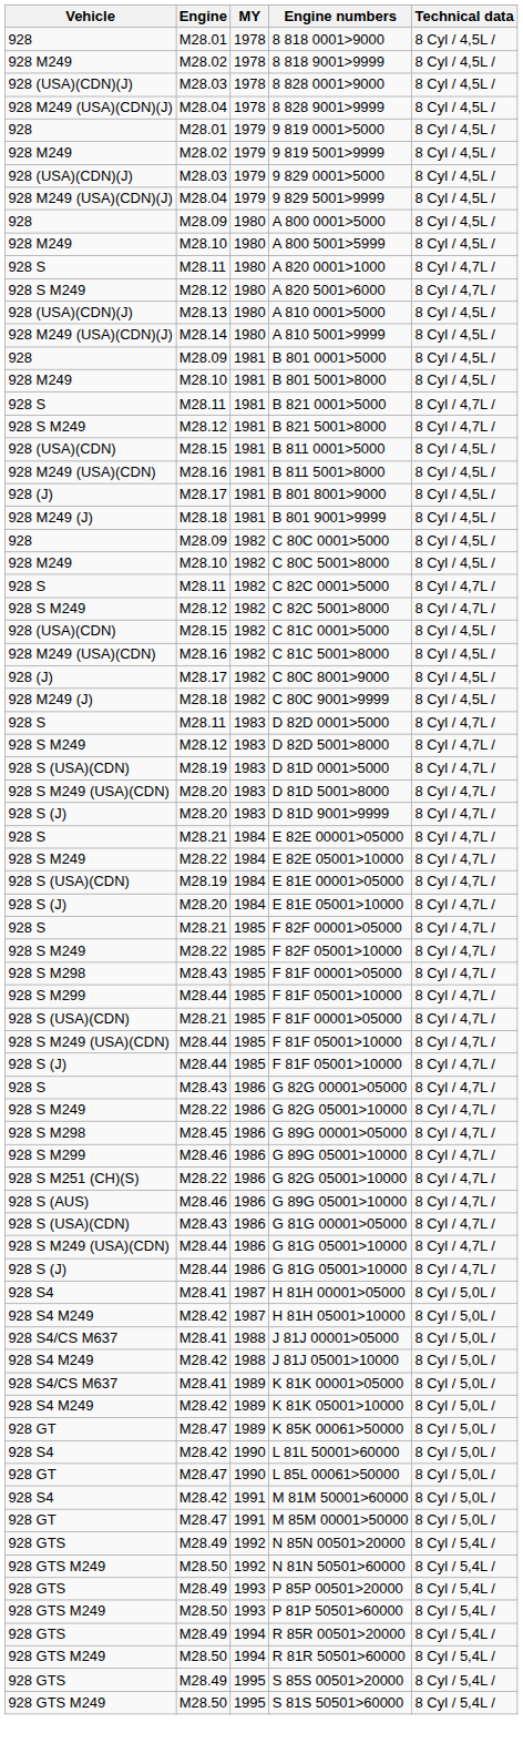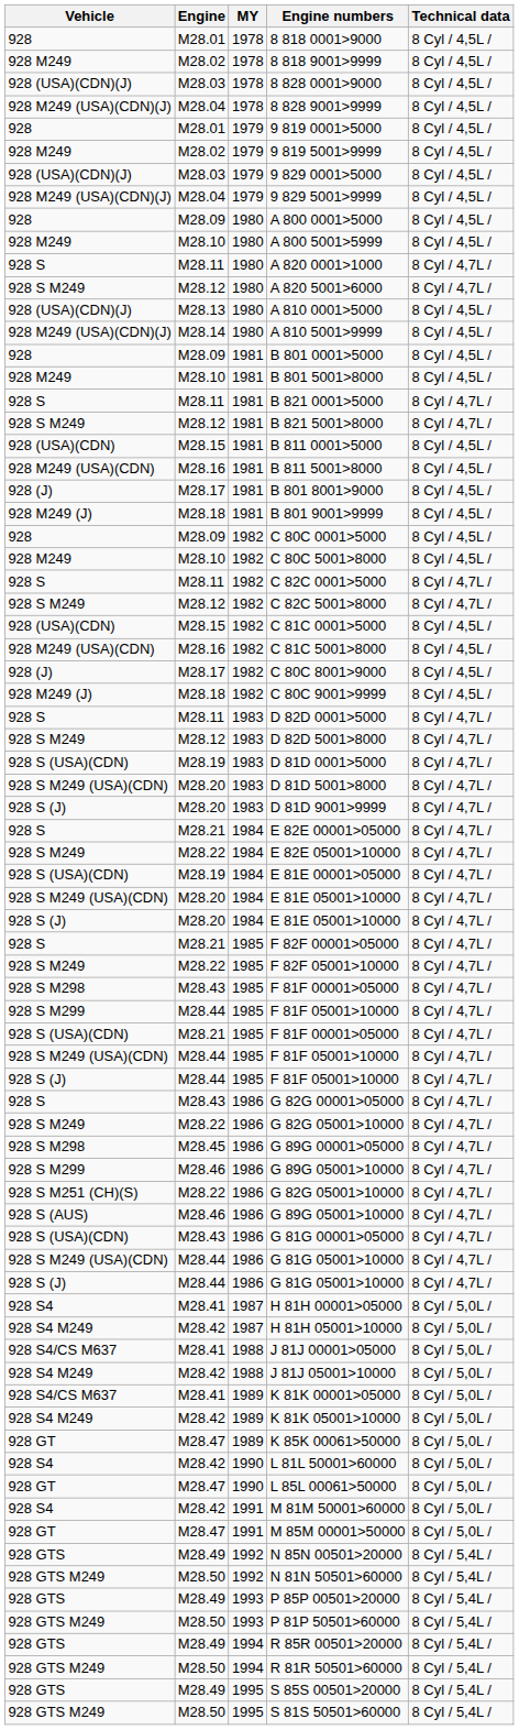 <table class="wikitable">
 <tr>
 <th>Vehicle</th>
 <th>Engine</th>
 <th>MY</th>
 <th>Engine numbers</th>
 <th>Technical data</th>
 </tr>
 <tr>
 <td>928</td>
 <td>M28.01</td>
 <td>1978</td>
 <td>8 818 0001>9000</td>
 <td>8 Cyl / 4,5L / </td>
 </tr>
 <tr>
 <td>928 M249</td>
 <td>M28.02</td>
 <td>1978</td>
 <td>8 818 9001>9999</td>
 <td>8 Cyl / 4,5L / </td>
 </tr>
 <tr>
 <td>928 (USA)(CDN)(J)</td>
 <td>M28.03</td>
 <td>1978</td>
 <td>8 828 0001>9000</td>
 <td>8 Cyl / 4,5L / </td>
 </tr>
 <tr>
 <td>928 M249 (USA)(CDN)(J)</td>
 <td>M28.04</td>
 <td>1978</td>
 <td>8 828 9001>9999</td>
 <td>8 Cyl / 4,5L / </td>
 </tr>
 <tr>
 <td>928</td>
 <td>M28.01</td>
 <td>1979</td>
 <td>9 819 0001>5000</td>
 <td>8 Cyl / 4,5L / </td>
 </tr>
 <tr>
 <td>928 M249</td>
 <td>M28.02</td>
 <td>1979</td>
 <td>9 819 5001>9999</td>
 <td>8 Cyl / 4,5L / </td>
 </tr>
 <tr>
 <td>928 (USA)(CDN)(J)</td>
 <td>M28.03</td>
 <td>1979</td>
 <td>9 829 0001>5000</td>
 <td>8 Cyl / 4,5L / </td>
 </tr>
 <tr>
 <td>928 M249 (USA)(CDN)(J)</td>
 <td>M28.04</td>
 <td>1979</td>
 <td>9 829 5001>9999</td>
 <td>8 Cyl / 4,5L / </td>
 </tr>
 <tr>
 <td>928</td>
 <td>M28.09</td>
 <td>1980</td>
 <td>A 800 0001>5000</td>
 <td>8 Cyl / 4,5L / </td>
 </tr>
 <tr>
 <td>928 M249</td>
 <td>M28.10</td>
 <td>1980</td>
 <td>A 800 5001>5999</td>
 <td>8 Cyl / 4,5L / </td>
 </tr>
 <tr>
 <td>928 S</td>
 <td>M28.11</td>
 <td>1980</td>
 <td>A 820 0001>1000</td>
 <td>8 Cyl / 4,7L / </td>
 </tr>
 <tr>
 <td>928 S M249</td>
 <td>M28.12</td>
 <td>1980</td>
 <td>A 820 5001>6000</td>
 <td>8 Cyl / 4,7L / </td>
 </tr>
 <tr>
 <td>928 (USA)(CDN)(J)</td>
 <td>M28.13</td>
 <td>1980</td>
 <td>A 810 0001>5000</td>
 <td>8 Cyl / 4,5L / </td>
 </tr>
 <tr>
 <td>928 M249 (USA)(CDN)(J)</td>
 <td>M28.14</td>
 <td>1980</td>
 <td>A 810 5001>9999</td>
 <td>8 Cyl / 4,5L / </td>
 </tr>
 <tr>
 <td>928</td>
 <td>M28.09</td>
 <td>1981</td>
 <td>B 801 0001>5000</td>
 <td>8 Cyl / 4,5L / </td>
 </tr>
 <tr>
 <td>928 M249</td>
 <td>M28.10</td>
 <td>1981</td>
 <td>B 801 5001>8000</td>
 <td>8 Cyl / 4,5L / </td>
 </tr>
 <tr>
 <td>928 S</td>
 <td>M28.11</td>
 <td>1981</td>
 <td>B 821 0001>5000</td>
 <td>8 Cyl / 4,7L / </td>
 </tr>
 <tr>
 <td>928 S M249</td>
 <td>M28.12</td>
 <td>1981</td>
 <td>B 821 5001>8000</td>
 <td>8 Cyl / 4,7L / </td>
 </tr>
 <tr>
 <td>928 (USA)(CDN)</td>
 <td>M28.15</td>
 <td>1981</td>
 <td>B 811 0001>5000</td>
 <td>8 Cyl / 4,5L / </td>
 </tr>
 <tr>
 <td>928 M249 (USA)(CDN)</td>
 <td>M28.16</td>
 <td>1981</td>
 <td>B 811 5001>8000</td>
 <td>8 Cyl / 4,5L / </td>
 </tr>
 <tr>
 <td>928 (J)</td>
 <td>M28.17</td>
 <td>1981</td>
 <td>B 801 8001>9000</td>
 <td>8 Cyl / 4,5L / </td>
 </tr>
 <tr>
 <td>928 M249 (J)</td>
 <td>M28.18</td>
 <td>1981</td>
 <td>B 801 9001>9999</td>
 <td>8 Cyl / 4,5L / </td>
 </tr>
 <tr>
 <td>928</td>
 <td>M28.09</td>
 <td>1982</td>
 <td>C 80C 0001>5000</td>
 <td>8 Cyl / 4,5L / </td>
 </tr>
 <tr>
 <td>928 M249</td>
 <td>M28.10</td>
 <td>1982</td>
 <td>C 80C 5001>8000</td>
 <td>8 Cyl / 4,5L / </td>
 </tr>
 <tr>
 <td>928 S</td>
 <td>M28.11</td>
 <td>1982</td>
 <td>C 82C 0001>5000</td>
 <td>8 Cyl / 4,7L / </td>
 </tr>
 <tr>
 <td>928 S M249</td>
 <td>M28.12</td>
 <td>1982</td>
 <td>C 82C 5001>8000</td>
 <td>8 Cyl / 4,7L / </td>
 </tr>
 <tr>
 <td>928 (USA)(CDN)</td>
 <td>M28.15</td>
 <td>1982</td>
 <td>C 81C 0001>5000</td>
 <td>8 Cyl / 4,5L / </td>
 </tr>
 <tr>
 <td>928 M249 (USA)(CDN)</td>
 <td>M28.16</td>
 <td>1982</td>
 <td>C 81C 5001>8000</td>
 <td>8 Cyl / 4,5L / </td>
 </tr>
 <tr>
 <td>928 (J)</td>
 <td>M28.17</td>
 <td>1982</td>
 <td>C 80C 8001>9000</td>
 <td>8 Cyl / 4,5L / </td>
 </tr>
 <tr>
 <td>928 M249 (J)</td>
 <td>M28.18</td>
 <td>1982</td>
 <td>C 80C 9001>9999</td>
 <td>8 Cyl / 4,5L / </td>
 </tr>
 <tr>
 <td>928 S</td>
 <td>M28.11</td>
 <td>1983</td>
 <td>D 82D 0001>5000</td>
 <td>8 Cyl / 4,7L / </td>
 </tr>
 <tr>
 <td>928 S M249</td>
 <td>M28.12</td>
 <td>1983</td>
 <td>D 82D 5001>8000</td>
 <td>8 Cyl / 4,7L / </td>
 </tr>
 <tr>
 <td>928 S (USA)(CDN)</td>
 <td>M28.19</td>
 <td>1983</td>
 <td>D 81D 0001>5000</td>
 <td>8 Cyl / 4,7L / </td>
 </tr>
 <tr>
 <td>928 S M249 (USA)(CDN)</td>
 <td>M28.20</td>
 <td>1983</td>
 <td>D 81D 5001>8000</td>
 <td>8 Cyl / 4,7L / </td>
 </tr>
 <tr>
 <td>928 S (J)</td>
 <td>M28.20</td>
 <td>1983</td>
 <td>D 81D 9001>9999</td>
 <td>8 Cyl / 4,7L / </td>
 </tr>
 <tr>
 <td>928 S</td>
 <td>M28.21</td>
 <td>1984</td>
 <td>E 82E 00001>05000</td>
 <td>8 Cyl / 4,7L / </td>
 </tr>
 <tr>
 <td>928 S M249</td>
 <td>M28.22</td>
 <td>1984</td>
 <td>E 82E 05001>10000</td>
 <td>8 Cyl / 4,7L / </td>
 </tr>
 <tr>
 <td>928 S (USA)(CDN)</td>
 <td>M28.19</td>
 <td>1984</td>
 <td>E 81E 00001>05000</td>
 <td>8 Cyl / 4,7L / </td>
 </tr>
 <tr>
+<td>928 S M249 (USA)(CDN)</td>
+<td>M28.20</td>
+<td>1984</td>
+<td>E 81E 05001>10000</td>
+<td>8 Cyl / 4,7L / </td>
+</tr>
+<tr>
 <td>928 S (J)</td>
 <td>M28.20</td>
 <td>1984</td>
 <td>E 81E 05001>10000</td>
 <td>8 Cyl / 4,7L / </td>
 </tr>
 <tr>
 <td>928 S</td>
 <td>M28.21</td>
 <td>1985</td>
 <td>F 82F 00001>05000</td>
 <td>8 Cyl / 4,7L / </td>
 </tr>
 <tr>
 <td>928 S M249</td>
 <td>M28.22</td>
 <td>1985</td>
 <td>F 82F 05001>10000</td>
 <td>8 Cyl / 4,7L / </td>
 </tr>
 <tr>
 <td>928 S M298</td>
 <td>M28.43</td>
 <td>1985</td>
 <td>F 81F 00001>05000</td>
 <td>8 Cyl / 4,7L / </td>
 </tr>
 <tr>
 <td>928 S M299</td>
 <td>M28.44</td>
 <td>1985</td>
 <td>F 81F 05001>10000</td>
 <td>8 Cyl / 4,7L / </td>
 </tr>
 <tr>
 <td>928 S (USA)(CDN)</td>
 <td>M28.21</td>
 <td>1985</td>
 <td>F 81F 00001>05000</td>
 <td>8 Cyl / 4,7L / </td>
 </tr>
 <tr>
 <td>928 S M249 (USA)(CDN)</td>
 <td>M28.44</td>
 <td>1985</td>
 <td>F 81F 05001>10000</td>
 <td>8 Cyl / 4,7L / </td>
 </tr>
 <tr>
 <td>928 S (J)</td>
 <td>M28.44</td>
 <td>1985</td>
 <td>F 81F 05001>10000</td>
 <td>8 Cyl / 4,7L / </td>
 </tr>
 <tr>
 <td>928 S</td>
 <td>M28.43</td>
 <td>1986</td>
 <td>G 82G 00001>05000</td>
 <td>8 Cyl / 4,7L / </td>
 </tr>
 <tr>
 <td>928 S M249</td>
 <td>M28.22</td>
 <td>1986</td>
 <td>G 82G 05001>10000</td>
 <td>8 Cyl / 4,7L / </td>
 </tr>
 <tr>
 <td>928 S M298</td>
 <td>M28.45</td>
 <td>1986</td>
 <td>G 89G 00001>05000</td>
 <td>8 Cyl / 4,7L / </td>
 </tr>
 <tr>
 <td>928 S M299</td>
 <td>M28.46</td>
 <td>1986</td>
 <td>G 89G 05001>10000</td>
 <td>8 Cyl / 4,7L / </td>
 </tr>
 <tr>
 <td>928 S M251 (CH)(S)</td>
 <td>M28.22</td>
 <td>1986</td>
 <td>G 82G 05001>10000</td>
 <td>8 Cyl / 4,7L / </td>
 </tr>
 <tr>
 <td>928 S (AUS)</td>
 <td>M28.46</td>
 <td>1986</td>
 <td>G 89G 05001>10000</td>
 <td>8 Cyl / 4,7L / </td>
 </tr>
 <tr>
 <td>928 S (USA)(CDN)</td>
 <td>M28.43</td>
 <td>1986</td>
 <td>G 81G 00001>05000</td>
 <td>8 Cyl / 4,7L / </td>
 </tr>
 <tr>
 <td>928 S M249 (USA)(CDN)</td>
 <td>M28.44</td>
 <td>1986</td>
 <td>G 81G 05001>10000</td>
 <td>8 Cyl / 4,7L / </td>
 </tr>
 <tr>
 <td>928 S (J)</td>
 <td>M28.44</td>
 <td>1986</td>
 <td>G 81G 05001>10000</td>
 <td>8 Cyl / 4,7L / </td>
 </tr>
 <tr>
 <td>928 S4</td>
 <td>M28.41</td>
 <td>1987</td>
 <td>H 81H 00001>05000</td>
 <td>8 Cyl / 5,0L / </td>
 </tr>
 <tr>
 <td>928 S4 M249</td>
 <td>M28.42</td>
 <td>1987</td>
 <td>H 81H 05001>10000</td>
 <td>8 Cyl / 5,0L / </td>
 </tr>
 <tr>
 <td>928 S4/CS M637</td>
 <td>M28.41</td>
 <td>1988</td>
 <td>J 81J 00001>05000</td>
 <td>8 Cyl / 5,0L / </td>
 </tr>
 <tr>
 <td>928 S4 M249</td>
 <td>M28.42</td>
 <td>1988</td>
 <td>J 81J 05001>10000</td>
 <td>8 Cyl / 5,0L / </td>
 </tr>
 <tr>
 <td>928 S4/CS M637</td>
 <td>M28.41</td>
 <td>1989</td>
 <td>K 81K 00001>05000</td>
 <td>8 Cyl / 5,0L / </td>
 </tr>
 <tr>
 <td>928 S4 M249</td>
 <td>M28.42</td>
 <td>1989</td>
 <td>K 81K 05001>10000</td>
 <td>8 Cyl / 5,0L / </td>
 </tr>
 <tr>
 <td>928 GT</td>
 <td>M28.47</td>
 <td>1989</td>
 <td>K 85K 00061>50000</td>
 <td>8 Cyl / 5,0L / </td>
 </tr>
 <tr>
 <td>928 S4</td>
 <td>M28.42</td>
 <td>1990</td>
 <td>L 81L 50001>60000</td>
 <td>8 Cyl / 5,0L / </td>
 </tr>
 <tr>
 <td>928 GT</td>
 <td>M28.47</td>
 <td>1990</td>
 <td>L 85L 00061>50000</td>
 <td>8 Cyl / 5,0L / </td>
 </tr>
 <tr>
 <td>928 S4</td>
 <td>M28.42</td>
 <td>1991</td>
 <td>M 81M 50001>60000</td>
 <td>8 Cyl / 5,0L / </td>
 </tr>
 <tr>
 <td>928 GT</td>
 <td>M28.47</td>
 <td>1991</td>
 <td>M 85M 00001>50000</td>
 <td>8 Cyl / 5,0L / </td>
 </tr>
 <tr>
 <td>928 GTS</td>
 <td>M28.49</td>
 <td>1992</td>
 <td>N 85N 00501>20000</td>
 <td>8 Cyl / 5,4L / </td>
 </tr>
 <tr>
 <td>928 GTS M249</td>
 <td>M28.50</td>
 <td>1992</td>
 <td>N 81N 50501>60000</td>
 <td>8 Cyl / 5,4L / </td>
 </tr>
 <tr>
 <td>928 GTS</td>
 <td>M28.49</td>
 <td>1993</td>
 <td>P 85P 00501>20000</td>
 <td>8 Cyl / 5,4L / </td>
 </tr>
 <tr>
 <td>928 GTS M249</td>
 <td>M28.50</td>
 <td>1993</td>
 <td>P 81P 50501>60000</td>
 <td>8 Cyl / 5,4L / </td>
 </tr>
 <tr>
 <td>928 GTS</td>
 <td>M28.49</td>
 <td>1994</td>
 <td>R 85R 00501>20000</td>
 <td>8 Cyl / 5,4L / </td>
 </tr>
 <tr>
 <td>928 GTS M249</td>
 <td>M28.50</td>
 <td>1994</td>
 <td>R 81R 50501>60000</td>
 <td>8 Cyl / 5,4L / </td>
 </tr>
 <tr>
 <td>928 GTS</td>
 <td>M28.49</td>
 <td>1995</td>
 <td>S 85S 00501>20000</td>
 <td>8 Cyl / 5,4L / </td>
 </tr>
 <tr>
 <td>928 GTS M249</td>
 <td>M28.50</td>
 <td>1995</td>
 <td>S 81S 50501>60000</td>
 <td>8 Cyl / 5,4L / </td>
 </tr>
 </table>
